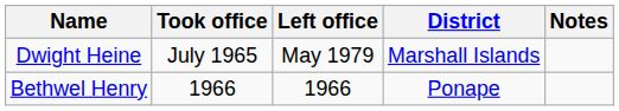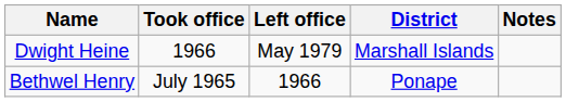 <table class=wikitable style=text-align:center>
 <tr>
 <th>Name</th>
 <th>Took office</th>
 <th>Left office</th>
 <th><a href='#'>District</a></th>
 <th>Notes</th>
 </tr>
 <tr>
 <td><a href='#'>Dwight Heine</a></td>
-<td>July 1965</td>
+<td>1966</td>
 <td>May 1979</td>
 <td><a href='#'>Marshall Islands</a></td>
 <td></td>
 </tr>
 <tr>
 <td><a href='#'>Bethwel Henry</a></td>
-<td>1966</td>
+<td>July 1965</td>
 <td>1966</td>
 <td><a href='#'>Ponape</a></td>
 <td></td>
 </tr>
 </table>
